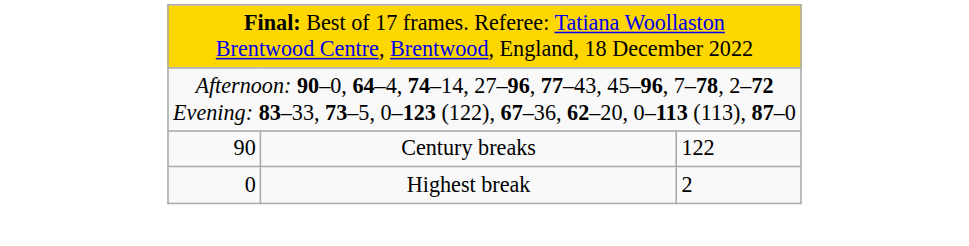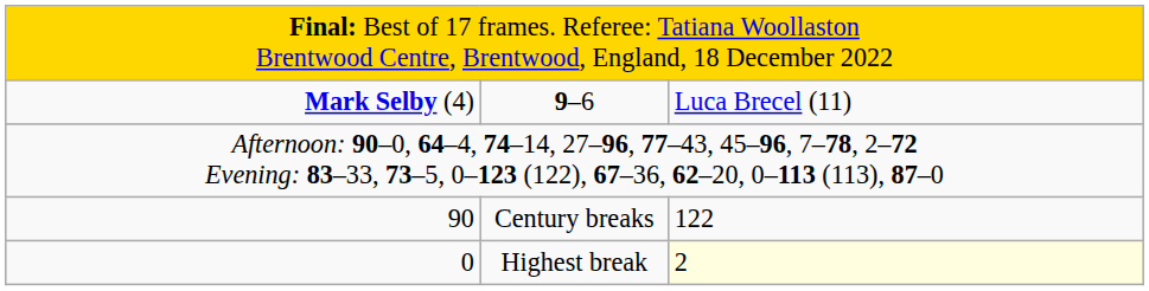 <table class="wikitable" style="font-size: 90%; margin: 1em auto 1em auto;">
 <tr>
 <td colspan = "3" align="center" bgcolor="#ffd700"><strong>Final:</strong> Best of 17 frames. Referee: <a href='#'>Tatiana Woollaston</a><br><a href='#'>Brentwood Centre</a>, <a href='#'>Brentwood</a>, England, 18 December 2022</td>
+</tr>
+<tr>
+<td width="270" align="right"><strong><a href='#'>Mark Selby</a></strong> (4)<br></td>
+<td width="100" align="center"><strong>9</strong>–6</td>
+<td width="270"><a href='#'>Luca Brecel</a> (11)<br></td>
 </tr>
 <tr>
 <td colspan="3" align="center" style="font-size: 100%"><em>Afternoon:</em> <strong>90</strong>–0, <strong>64</strong>–4, <strong>74</strong>–14, 27–<strong>96</strong>, <strong>77</strong>–43, 45–<strong>96</strong>, 7–<strong>78</strong>, 2–<strong>72</strong><br><em>Evening:</em> <strong>83</strong>–33, <strong>73</strong>–5, 0–<strong>123</strong> (122), <strong>67</strong>–36, <strong>62</strong>–20, 0–<strong>113</strong> (113), <strong>87</strong>–0</td>
 </tr>
 <tr>
 <td align="right">90</td>
 <td align="center">Century breaks</td>
 <td>122</td>
 </tr>
 <tr>
 <td align="right">0</td>
 <td align="center">Highest break</td>
-<td>2</td>
+<td style="background: lightyellow;">2</td>
 </tr>
 </table>
